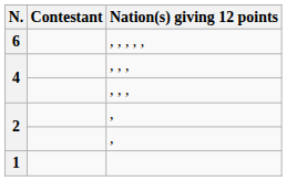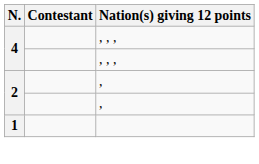 <table class="wikitable plainrowheaders">
 <tr>
 <th scope="col">N.</th>
 <th scope="col">Contestant</th>
 <th scope="col">Nation(s) giving 12 points</th>
-</tr>
-<tr>
-<th scope="row">6</th>
-<td><strong></strong></td>
-<td>, , , , , </td>
 </tr>
 <tr>
 <th scope="row" rowspan="2">4</th>
 <td></td>
 <td>, , , </td>
 </tr>
 <tr>
 <td></td>
 <td>, , , </td>
 </tr>
 <tr>
 <th scope="row" rowspan="2">2</th>
 <td></td>
 <td>, </td>
 </tr>
 <tr>
 <td></td>
 <td>, </td>
 </tr>
 <tr>
 <th scope="row">1</th>
 <td></td>
 <td></td>
 </tr>
 </table>
